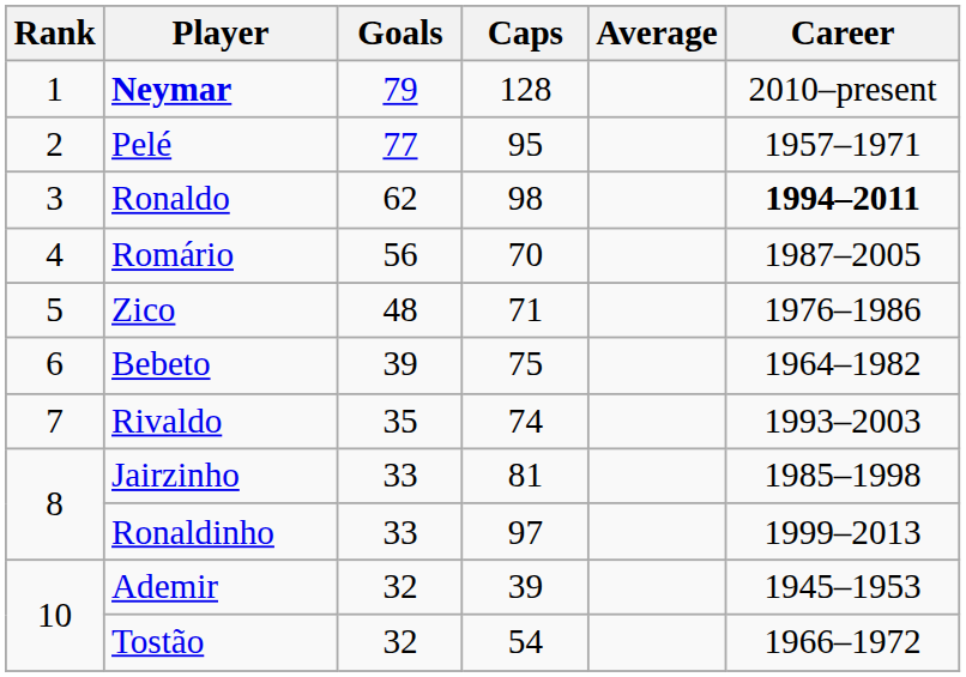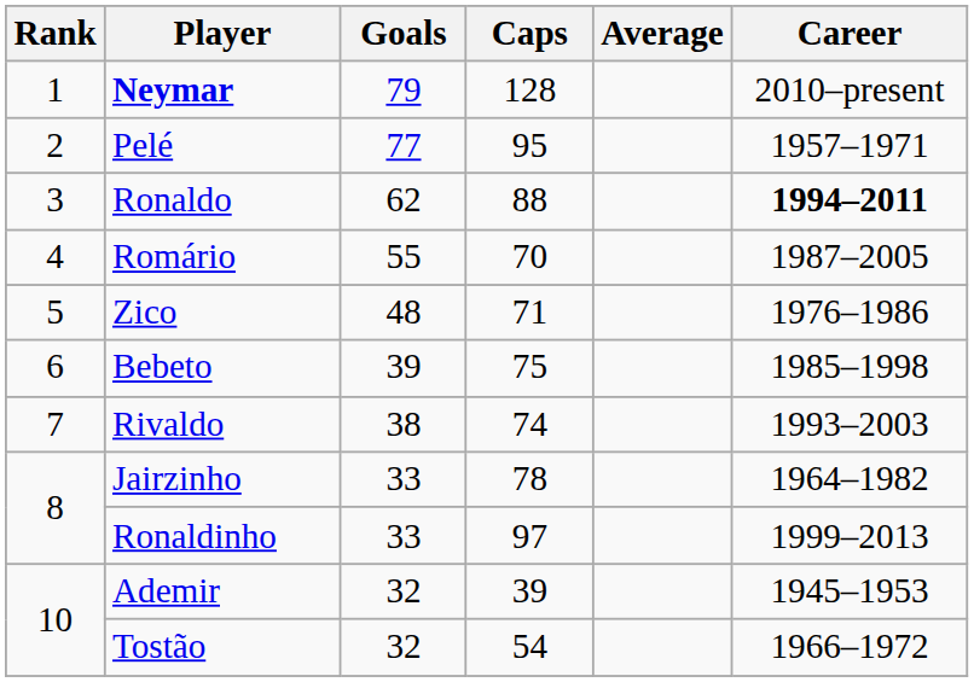 <table class="wikitable sortable" style="text-align:center">
 <tr>
 <th width=30>Rank</th>
 <th width=100>Player</th>
 <th width=50>Goals</th>
 <th width=50>Caps</th>
 <th width=50>Average</th>
 <th width=100>Career</th>
 </tr>
 <tr>
 <td>1</td>
 <td style="text-align:left"><strong><a href='#'>Neymar</a></strong></td>
 <td><a href='#'>79</a></td>
 <td>128</td>
 <td></td>
 <td>2010–present</td>
 </tr>
 <tr>
 <td>2</td>
 <td style="text-align:left"><a href='#'>Pelé</a></td>
 <td><a href='#'>77</a></td>
 <td>95</td>
 <td></td>
 <td>1957–1971</td>
 </tr>
 <tr>
 <td>3</td>
 <td style="text-align:left"><a href='#'>Ronaldo</a></td>
 <td>62</td>
-<td>98</td>
+<td>88</td>
 <td></td>
 <td><strong>1994–2011</strong></td>
 </tr>
 <tr>
 <td>4</td>
 <td style="text-align:left"><a href='#'>Romário</a></td>
-<td>56</td>
+<td>55</td>
 <td>70</td>
 <td></td>
 <td>1987–2005</td>
 </tr>
 <tr>
 <td>5</td>
 <td style="text-align:left"><a href='#'>Zico</a></td>
 <td>48</td>
 <td>71</td>
 <td></td>
 <td>1976–1986</td>
 </tr>
 <tr>
 <td>6</td>
 <td style="text-align:left"><a href='#'>Bebeto</a></td>
 <td>39</td>
 <td>75</td>
 <td></td>
-<td>1964–1982</td>
+<td>1985–1998</td>
 </tr>
 <tr>
 <td>7</td>
 <td style="text-align:left"><a href='#'>Rivaldo</a></td>
-<td>35</td>
+<td>38</td>
 <td>74</td>
 <td></td>
 <td>1993–2003</td>
 </tr>
 <tr>
 <td rowspan="2">8</td>
 <td style="text-align:left"><a href='#'>Jairzinho</a></td>
 <td>33</td>
-<td>81</td>
+<td>78</td>
 <td></td>
-<td>1985–1998</td>
+<td>1964–1982</td>
 </tr>
 <tr>
 <td style="text-align:left"><a href='#'>Ronaldinho</a></td>
 <td>33</td>
 <td>97</td>
 <td></td>
 <td>1999–2013</td>
 </tr>
 <tr>
 <td rowspan="2">10</td>
 <td style="text-align:left"><a href='#'>Ademir</a></td>
 <td>32</td>
 <td>39</td>
 <td></td>
 <td>1945–1953</td>
 </tr>
 <tr>
 <td style="text-align:left"><a href='#'>Tostão</a></td>
 <td>32</td>
 <td>54</td>
 <td></td>
 <td>1966–1972</td>
 </tr>
 </table>
